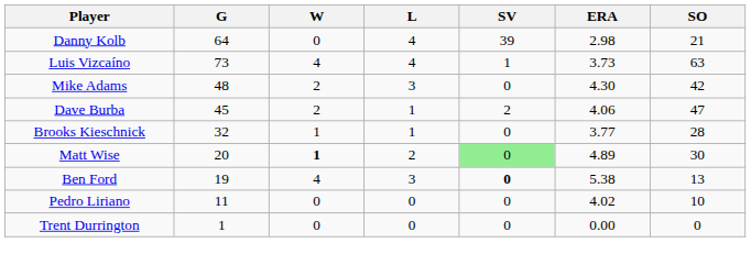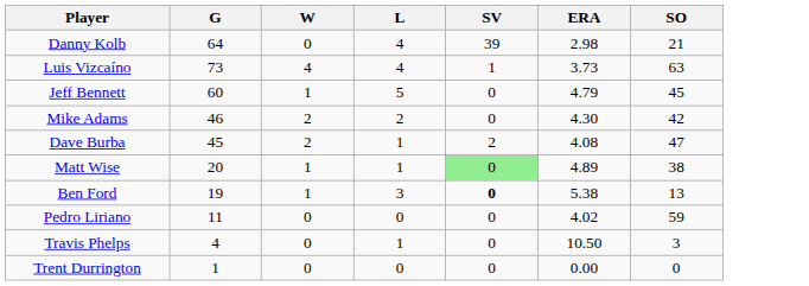 <table class="wikitable sortable">
 <tr>
 <th bgcolor="#DDDDFF" width="16%">Player</th>
 <th bgcolor="#DDDDFF" width="9%">G</th>
 <th bgcolor="#DDDDFF" width="9%">W</th>
 <th bgcolor="#DDDDFF" width="9%">L</th>
 <th bgcolor="#DDDDFF" width="9%">SV</th>
 <th bgcolor="#DDDDFF" width="9%">ERA</th>
 <th bgcolor="#DDDDFF" width="9%">SO</th>
 </tr>
 <tr align=center>
 <td><a href='#'>Danny Kolb</a></td>
 <td>64</td>
 <td>0</td>
 <td>4</td>
 <td>39</td>
 <td>2.98</td>
 <td>21</td>
 </tr>
 <tr align=center>
 <td><a href='#'>Luis Vizcaíno</a></td>
 <td>73</td>
 <td>4</td>
 <td>4</td>
 <td>1</td>
 <td>3.73</td>
 <td>63</td>
 </tr>
 <tr align=center>
+<td><a href='#'>Jeff Bennett</a></td>
+<td>60</td>
+<td>1</td>
+<td>5</td>
+<td>0</td>
+<td>4.79</td>
+<td>45</td>
+</tr>
+<tr align=center>
 <td><a href='#'>Mike Adams</a></td>
-<td>48</td>
+<td>46</td>
 <td>2</td>
-<td>3</td>
+<td>2</td>
 <td>0</td>
 <td>4.30</td>
 <td>42</td>
 </tr>
 <tr align=center>
 <td><a href='#'>Dave Burba</a></td>
 <td>45</td>
 <td>2</td>
 <td>1</td>
 <td>2</td>
-<td>4.06</td>
+<td>4.08</td>
 <td>47</td>
-</tr>
-<tr align=center>
-<td><a href='#'>Brooks Kieschnick</a></td>
-<td>32</td>
-<td>1</td>
-<td>1</td>
-<td>0</td>
-<td>3.77</td>
-<td>28</td>
 </tr>
 <tr align=center>
 <td><a href='#'>Matt Wise</a></td>
 <td>20</td>
-<td><strong>1</strong></td>
-<td>2</td>
+<td>1</td>
+<td>1</td>
 <td style="background: lightgreen;">0</td>
 <td>4.89</td>
-<td>30</td>
+<td>38</td>
 </tr>
 <tr align=center>
 <td><a href='#'>Ben Ford</a></td>
 <td>19</td>
-<td>4</td>
+<td>1</td>
 <td>3</td>
 <td><strong>0</strong></td>
 <td>5.38</td>
 <td>13</td>
 </tr>
 <tr align=center>
 <td><a href='#'>Pedro Liriano</a></td>
 <td>11</td>
 <td>0</td>
 <td>0</td>
 <td>0</td>
 <td>4.02</td>
-<td>10</td>
+<td>59</td>
+</tr>
+<tr align=center>
+<td><a href='#'>Travis Phelps</a></td>
+<td>4</td>
+<td>0</td>
+<td>1</td>
+<td>0</td>
+<td>10.50</td>
+<td>3</td>
 </tr>
 <tr align=center>
 <td><a href='#'>Trent Durrington</a></td>
 <td>1</td>
 <td>0</td>
 <td>0</td>
 <td>0</td>
 <td>0.00</td>
 <td>0</td>
 </tr>
 </table>
